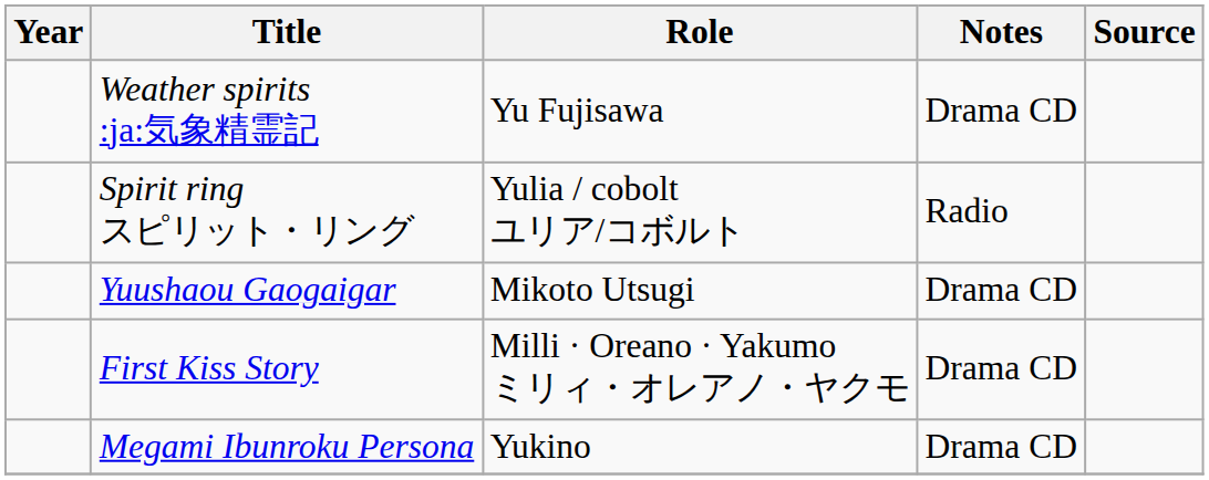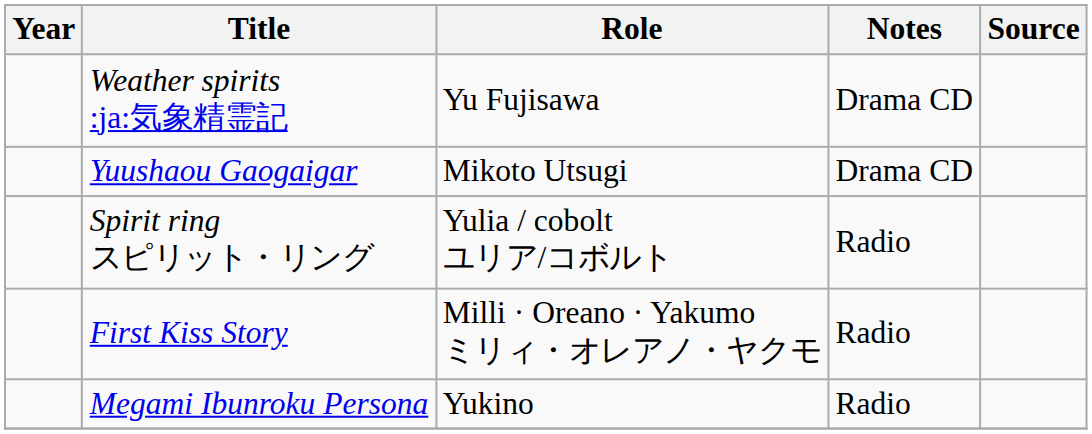 <table class="wikitable sortable plainrowheaders">
 <tr>
 <th>Year</th>
 <th>Title</th>
 <th>Role</th>
 <th class="unsortable">Notes</th>
 <th class="unsortable">Source</th>
 </tr>
 <tr>
 <td></td>
 <td><em>Weather spirits</em><br><a href='#'>:ja:気象精霊記</a></td>
 <td>Yu Fujisawa</td>
 <td>Drama CD</td>
 <td></td>
 </tr>
 <tr>
 <td></td>
+<td><em><a href='#'>Yuushaou Gaogaigar</a></em></td>
+<td>Mikoto Utsugi</td>
+<td>Drama CD</td>
+<td></td>
+</tr>
+<tr>
+<td></td>
 <td><em>Spirit ring</em><br>スピリット・リング</td>
 <td>Yulia / cobolt<br>ユリア/コボルト</td>
 <td>Radio</td>
 <td></td>
 </tr>
 <tr>
 <td></td>
-<td><em><a href='#'>Yuushaou Gaogaigar</a></em></td>
-<td>Mikoto Utsugi</td>
-<td>Drama CD</td>
-<td></td>
-</tr>
-<tr>
-<td></td>
 <td><em><a href='#'>First Kiss Story</a></em></td>
 <td>Milli · Oreano · Yakumo<br>ミリィ・オレアノ・ヤクモ</td>
-<td>Drama CD</td>
+<td>Radio</td>
 <td></td>
 </tr>
 <tr>
 <td></td>
 <td><em><a href='#'>Megami Ibunroku Persona</a></em></td>
 <td>Yukino</td>
-<td>Drama CD</td>
+<td>Radio</td>
 <td></td>
 </tr>
 <tr>
 </tr>
 </table>
